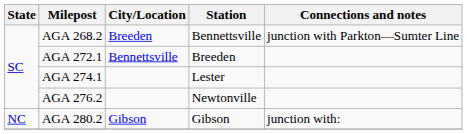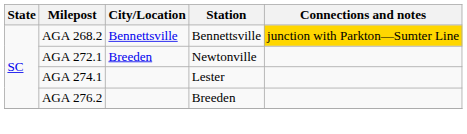 <table class="wikitable">
 <tr>
 <th>State</th>
 <th>Milepost</th>
 <th>City/Location</th>
 <th>Station</th>
 <th>Connections and notes</th>
 </tr>
 <tr>
 <td ! rowspan="4"><a href='#'>SC</a></td>
 <td>AGA 268.2</td>
-<td><a href='#'>Breeden</a></td>
+<td><a href='#'>Bennettsville</a></td>
 <td>Bennettsville</td>
-<td>junction with Parkton—Sumter Line</td>
+<td style="background: gold;">junction with Parkton—Sumter Line</td>
 </tr>
 <tr>
 <td>AGA 272.1</td>
-<td><a href='#'>Bennettsville</a></td>
-<td>Breeden</td>
+<td><a href='#'>Breeden</a></td>
+<td>Newtonville</td>
 <td></td>
 </tr>
 <tr>
 <td>AGA 274.1</td>
 <td></td>
 <td>Lester</td>
 <td></td>
 </tr>
 <tr>
 <td>AGA 276.2</td>
 <td></td>
-<td>Newtonville</td>
+<td>Breeden</td>
 <td></td>
-</tr>
-<tr>
-<td><a href='#'>NC</a></td>
-<td>AGA 280.2</td>
-<td><a href='#'>Gibson</a></td>
-<td>Gibson</td>
-<td>junction with:<br></td>
 </tr>
 <tr>
 </tr>
 </table>
